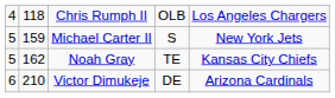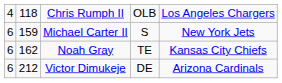 <table class="wikitable" style="text-align:center">
 <tr>
 <td>4</td>
 <td>118</td>
 <td><a href='#'>Chris Rumph II</a></td>
 <td>OLB</td>
 <td><a href='#'>Los Angeles Chargers</a></td>
 </tr>
 <tr>
-<td>5</td>
+<td>6</td>
 <td>159</td>
 <td><a href='#'>Michael Carter II</a></td>
 <td>S</td>
 <td><a href='#'>New York Jets</a></td>
 </tr>
 <tr>
-<td>5</td>
+<td>6</td>
 <td>162</td>
 <td><a href='#'>Noah Gray</a></td>
 <td>TE</td>
 <td><a href='#'>Kansas City Chiefs</a></td>
 </tr>
 <tr>
 <td>6</td>
-<td>210</td>
+<td>212</td>
 <td><a href='#'>Victor Dimukeje</a></td>
 <td>DE</td>
 <td><a href='#'>Arizona Cardinals</a></td>
 </tr>
 </table>
